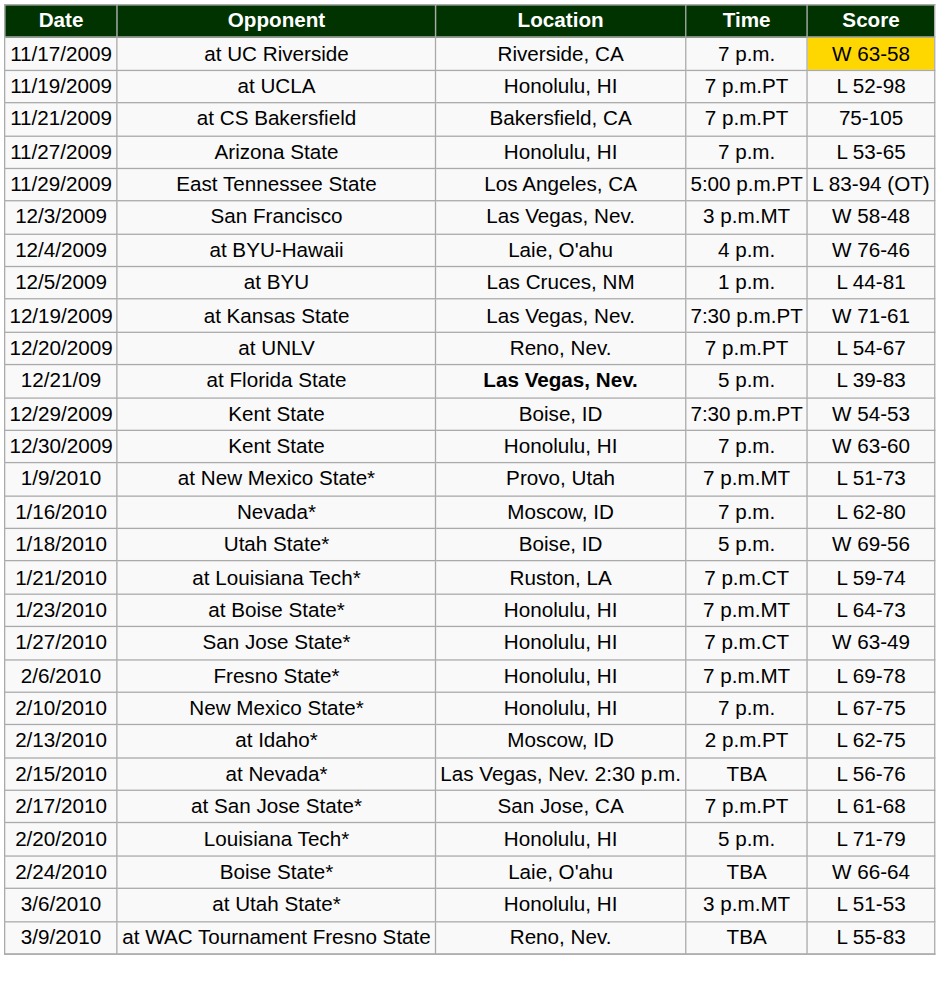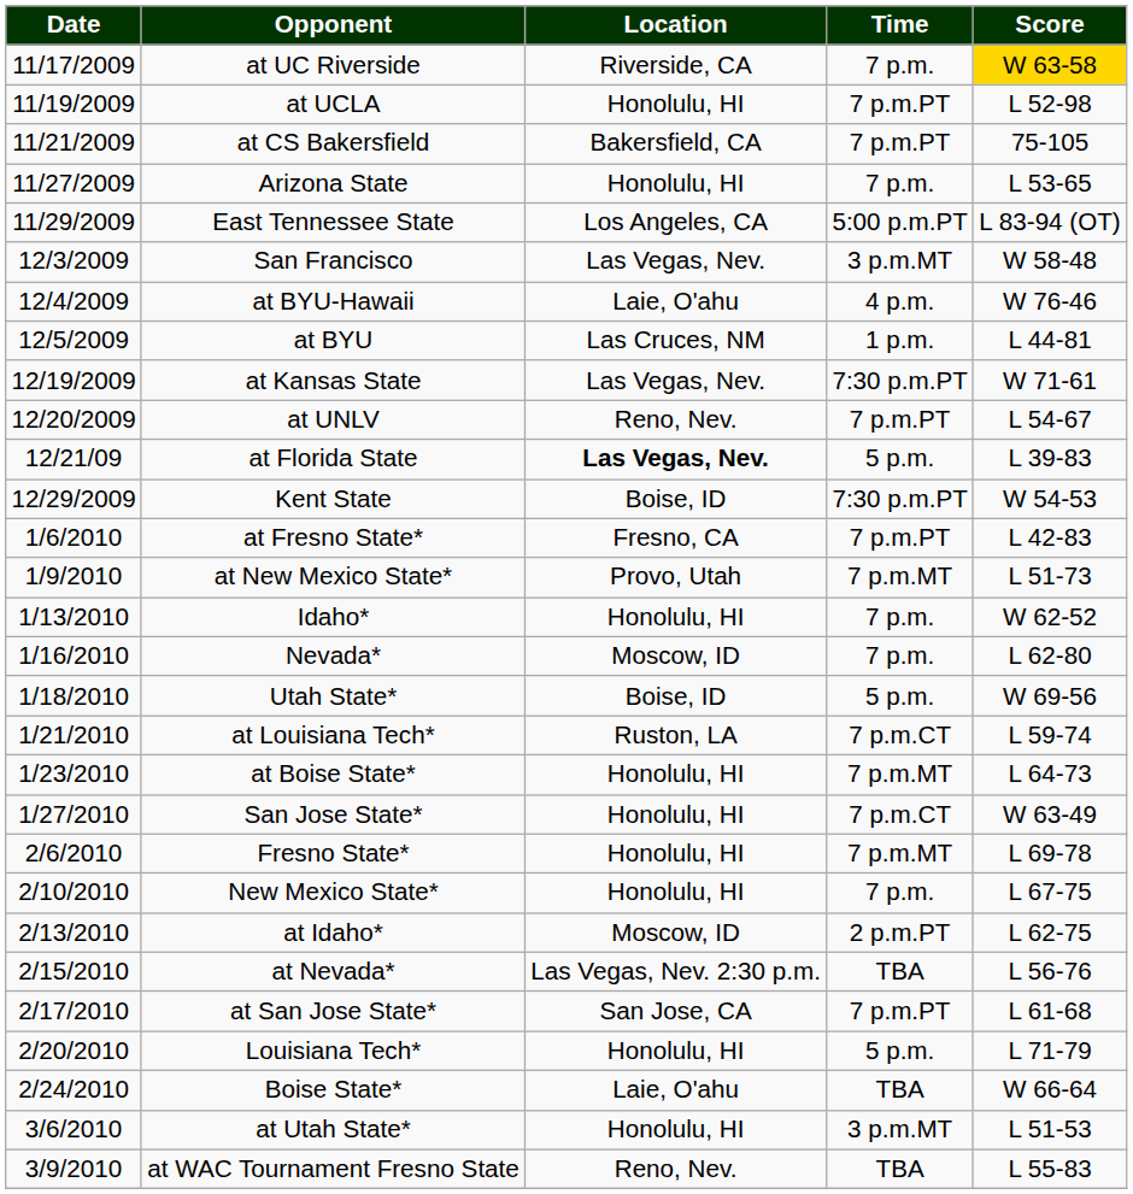 <table class="wikitable" style="text-align:center">
 <tr>
 <th style="background:#030;color:#FFFFFF;">Date</th>
 <th style="background:#030;color:#FFFFFF;">Opponent</th>
 <th style="background:#030;color:#FFFFFF;">Location</th>
 <th style="background:#030;color:#FFFFFF;">Time</th>
 <th style="background:#030;color:#FFFFFF;">Score</th>
 </tr>
 <tr>
 <td>11/17/2009</td>
 <td>at UC Riverside</td>
 <td>Riverside, CA</td>
 <td>7 p.m.</td>
 <td style="background: gold;">W 63-58</td>
 </tr>
 <tr>
 <td>11/19/2009</td>
 <td>at UCLA</td>
 <td>Honolulu, HI</td>
 <td>7 p.m.PT</td>
 <td>L 52-98</td>
 </tr>
 <tr>
 <td>11/21/2009</td>
 <td>at CS Bakersfield</td>
 <td>Bakersfield, CA</td>
 <td>7 p.m.PT</td>
 <td>75-105</td>
 </tr>
 <tr>
 <td>11/27/2009</td>
 <td>Arizona State</td>
 <td>Honolulu, HI</td>
 <td>7 p.m.</td>
 <td>L 53-65</td>
 </tr>
 <tr>
 <td>11/29/2009</td>
 <td>East Tennessee State</td>
 <td>Los Angeles, CA</td>
 <td>5:00 p.m.PT</td>
 <td>L 83-94 (OT)</td>
 </tr>
 <tr>
 <td>12/3/2009</td>
 <td>San Francisco</td>
 <td>Las Vegas, Nev.</td>
 <td>3 p.m.MT</td>
 <td>W 58-48</td>
 </tr>
 <tr>
 <td>12/4/2009</td>
 <td>at BYU-Hawaii</td>
 <td>Laie, O'ahu</td>
 <td>4 p.m.</td>
 <td>W 76-46</td>
 </tr>
 <tr>
 <td>12/5/2009</td>
 <td>at BYU</td>
 <td>Las Cruces, NM</td>
 <td>1 p.m.</td>
 <td>L 44-81</td>
 </tr>
 <tr>
 <td>12/19/2009</td>
 <td>at Kansas State</td>
 <td>Las Vegas, Nev.</td>
 <td>7:30 p.m.PT</td>
 <td>W 71-61</td>
 </tr>
 <tr>
 <td>12/20/2009</td>
 <td>at UNLV</td>
 <td>Reno, Nev.</td>
 <td>7 p.m.PT</td>
 <td>L 54-67</td>
 </tr>
 <tr>
 <td>12/21/09</td>
 <td>at Florida State</td>
 <td><strong>Las Vegas, Nev.</strong></td>
 <td>5 p.m.</td>
 <td>L 39-83</td>
 </tr>
 <tr>
 <td>12/29/2009</td>
 <td>Kent State</td>
 <td>Boise, ID</td>
 <td>7:30 p.m.PT</td>
 <td>W 54-53</td>
 </tr>
 <tr>
-<td>12/30/2009</td>
-<td>Kent State</td>
-<td>Honolulu, HI</td>
-<td>7 p.m.</td>
-<td>W 63-60</td>
+<td>1/6/2010</td>
+<td>at Fresno State*</td>
+<td>Fresno, CA</td>
+<td>7 p.m.PT</td>
+<td>L 42-83</td>
 </tr>
 <tr>
 <td>1/9/2010</td>
 <td>at New Mexico State*</td>
 <td>Provo, Utah</td>
 <td>7 p.m.MT</td>
 <td>L 51-73</td>
+</tr>
+<tr>
+<td>1/13/2010</td>
+<td>Idaho*</td>
+<td>Honolulu, HI</td>
+<td>7 p.m.</td>
+<td>W 62-52</td>
 </tr>
 <tr>
 <td>1/16/2010</td>
 <td>Nevada*</td>
 <td>Moscow, ID</td>
 <td>7 p.m.</td>
 <td>L 62-80</td>
 </tr>
 <tr>
 <td>1/18/2010</td>
 <td>Utah State*</td>
 <td>Boise, ID</td>
 <td>5 p.m.</td>
 <td>W 69-56</td>
 </tr>
 <tr>
 <td>1/21/2010</td>
 <td>at Louisiana Tech*</td>
 <td>Ruston, LA</td>
 <td>7 p.m.CT</td>
 <td>L 59-74</td>
 </tr>
 <tr>
 <td>1/23/2010</td>
 <td>at Boise State*</td>
 <td>Honolulu, HI</td>
 <td>7 p.m.MT</td>
 <td>L 64-73</td>
 </tr>
 <tr>
 <td>1/27/2010</td>
 <td>San Jose State*</td>
 <td>Honolulu, HI</td>
 <td>7 p.m.CT</td>
 <td>W 63-49</td>
 </tr>
 <tr>
 <td>2/6/2010</td>
 <td>Fresno State*</td>
 <td>Honolulu, HI</td>
 <td>7 p.m.MT</td>
 <td>L 69-78</td>
 </tr>
 <tr>
 <td>2/10/2010</td>
 <td>New Mexico State*</td>
 <td>Honolulu, HI</td>
 <td>7 p.m.</td>
 <td>L 67-75</td>
 </tr>
 <tr>
 <td>2/13/2010</td>
 <td>at Idaho*</td>
 <td>Moscow, ID</td>
 <td>2 p.m.PT</td>
 <td>L 62-75</td>
 </tr>
 <tr>
 <td>2/15/2010</td>
 <td>at Nevada*</td>
 <td>Las Vegas, Nev.	2:30 p.m.</td>
 <td>TBA</td>
 <td>L 56-76</td>
 </tr>
 <tr>
 <td>2/17/2010</td>
 <td>at San Jose State*</td>
 <td>San Jose, CA</td>
 <td>7 p.m.PT</td>
 <td>L 61-68</td>
 </tr>
 <tr>
 <td>2/20/2010</td>
 <td>Louisiana Tech*</td>
 <td>Honolulu, HI</td>
 <td>5 p.m.</td>
 <td>L 71-79</td>
 </tr>
 <tr>
 <td>2/24/2010</td>
 <td>Boise State*</td>
 <td>Laie, O'ahu</td>
 <td>TBA</td>
 <td>W 66-64</td>
 </tr>
 <tr>
 <td>3/6/2010</td>
 <td>at Utah State*</td>
 <td>Honolulu, HI</td>
 <td>3 p.m.MT</td>
 <td>L 51-53</td>
 </tr>
 <tr>
 <td>3/9/2010</td>
 <td>at WAC Tournament	Fresno State</td>
 <td>Reno, Nev.</td>
 <td>TBA</td>
 <td>L 55-83</td>
 </tr>
 <tr>
 </tr>
 </table>
